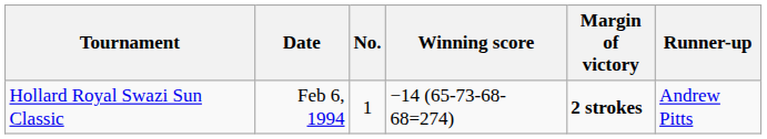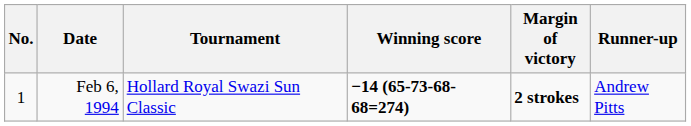 <table class="wikitable" style="font-size:95%;">
 <tr>
+<th>No.</th>
+<th>Date</th>
 <th>Tournament</th>
-<th>Date</th>
-<th>No.</th>
 <th>Winning score</th>
 <th>Margin of<br>victory</th>
 <th>Runner-up</th>
 </tr>
 <tr>
+<td align=center>1</td>
+<td align=right>Feb 6, <a href='#'>1994</a></td>
 <td><a href='#'>Hollard Royal Swazi Sun Classic</a></td>
-<td align=right>Feb 6, <a href='#'>1994</a></td>
-<td align=center>1</td>
-<td>−14 (65-73-68-68=274)</td>
+<td><strong>−14 (65-73-68-68=274)</strong></td>
 <td><strong>2 strokes</strong></td>
 <td> <a href='#'>Andrew Pitts</a></td>
 </tr>
 </table>
